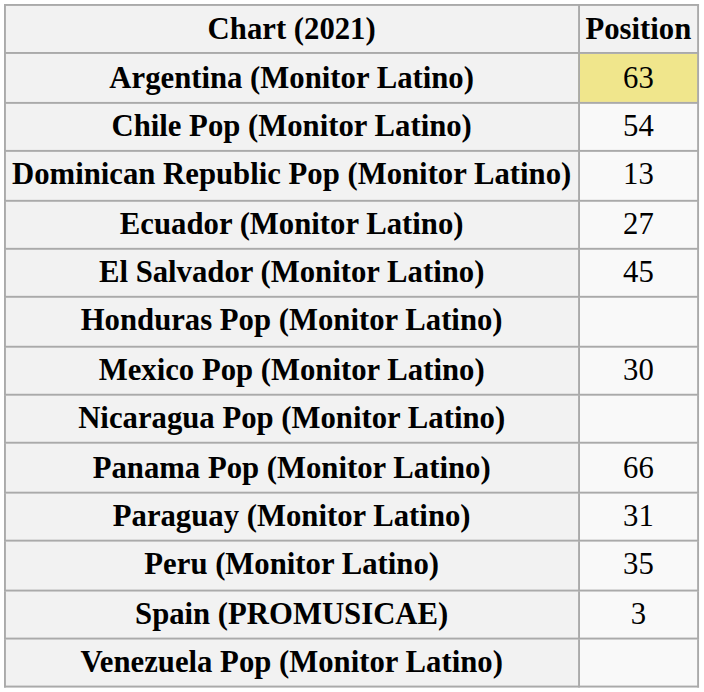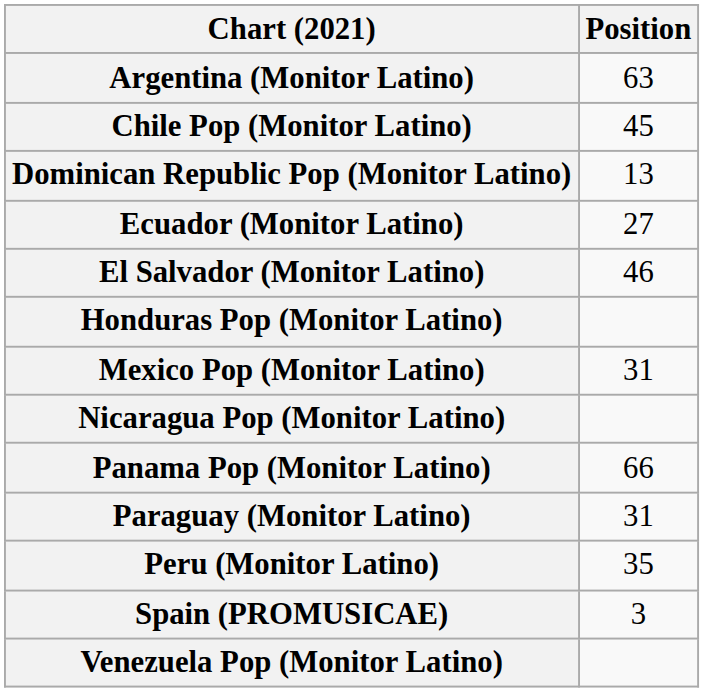 <table class="wikitable sortable plainrowheaders" style="text-align:center">
 <tr>
 <th scope="col">Chart (2021)</th>
 <th scope="col">Position</th>
 </tr>
 <tr>
 <th scope="row">Argentina (Monitor Latino)</th>
-<td style="background: khaki;">63</td>
+<td>63</td>
 </tr>
 <tr>
 <th scope="row">Chile Pop (Monitor Latino)</th>
-<td>54</td>
+<td>45</td>
 </tr>
 <tr>
 <th scope="row">Dominican Republic Pop (Monitor Latino)</th>
 <td>13</td>
 </tr>
 <tr>
 <th scope="row">Ecuador (Monitor Latino)</th>
 <td>27</td>
 </tr>
 <tr>
 <th scope="row">El Salvador (Monitor Latino)</th>
-<td>45</td>
+<td>46</td>
 </tr>
 <tr>
 <th scope="row">Honduras Pop (Monitor Latino)</th>
 <td></td>
 </tr>
 <tr>
 <th scope="row">Mexico Pop (Monitor Latino)</th>
-<td>30</td>
+<td>31</td>
 </tr>
 <tr>
 <th scope="row">Nicaragua Pop (Monitor Latino)</th>
 <td></td>
 </tr>
 <tr>
 <th scope="row">Panama Pop (Monitor Latino)</th>
 <td>66</td>
 </tr>
 <tr>
 <th scope="row">Paraguay (Monitor Latino)</th>
 <td>31</td>
 </tr>
 <tr>
 <th scope="row">Peru (Monitor Latino)</th>
 <td>35</td>
 </tr>
 <tr>
 <th scope="row">Spain (PROMUSICAE)</th>
 <td>3</td>
 </tr>
 <tr>
 <th scope="row">Venezuela Pop (Monitor Latino)</th>
 <td></td>
 </tr>
 </table>
